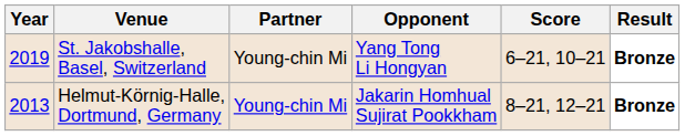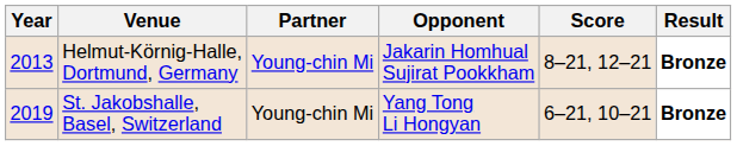 <table class="sortable wikitable" style="font-size: 90%;">
 <tr>
 <th>Year</th>
 <th>Venue</th>
 <th>Partner</th>
 <th>Opponent</th>
 <th>Score</th>
 <th>Result</th>
 </tr>
 <tr style="background:#F3E6D7">
+<td align="center"><a href='#'>2013</a></td>
+<td align="left">Helmut-Körnig-Halle,<br><a href='#'>Dortmund</a>, <a href='#'>Germany</a></td>
+<td align="left"> <a href='#'>Young-chin Mi</a></td>
+<td align="left"> <a href='#'>Jakarin Homhual</a> <br>  <a href='#'>Sujirat Pookkham</a></td>
+<td align="left">8–21, 12–21</td>
+<td style="text-align:left; background:white"> <strong>Bronze</strong></td>
+</tr>
+<tr style="background:#F3E6D7">
 <td align="center"><a href='#'>2019</a></td>
 <td align="left"><a href='#'>St. Jakobshalle</a>,<br><a href='#'>Basel</a>, <a href='#'>Switzerland</a></td>
 <td align="left"> Young-chin Mi</td>
 <td align="left"> <a href='#'>Yang Tong</a> <br>  <a href='#'>Li Hongyan</a></td>
 <td align="left">6–21, 10–21</td>
 <td style="text-align:left; background:white"> <strong>Bronze</strong></td>
 </tr>
-<tr style="background:#F3E6D7">
-<td align="center"><a href='#'>2013</a></td>
-<td align="left">Helmut-Körnig-Halle,<br><a href='#'>Dortmund</a>, <a href='#'>Germany</a></td>
-<td align="left"> <a href='#'>Young-chin Mi</a></td>
-<td align="left"> <a href='#'>Jakarin Homhual</a> <br>  <a href='#'>Sujirat Pookkham</a></td>
-<td align="left">8–21, 12–21</td>
-<td style="text-align:left; background:white"> <strong>Bronze</strong></td>
-</tr>
 </table>
